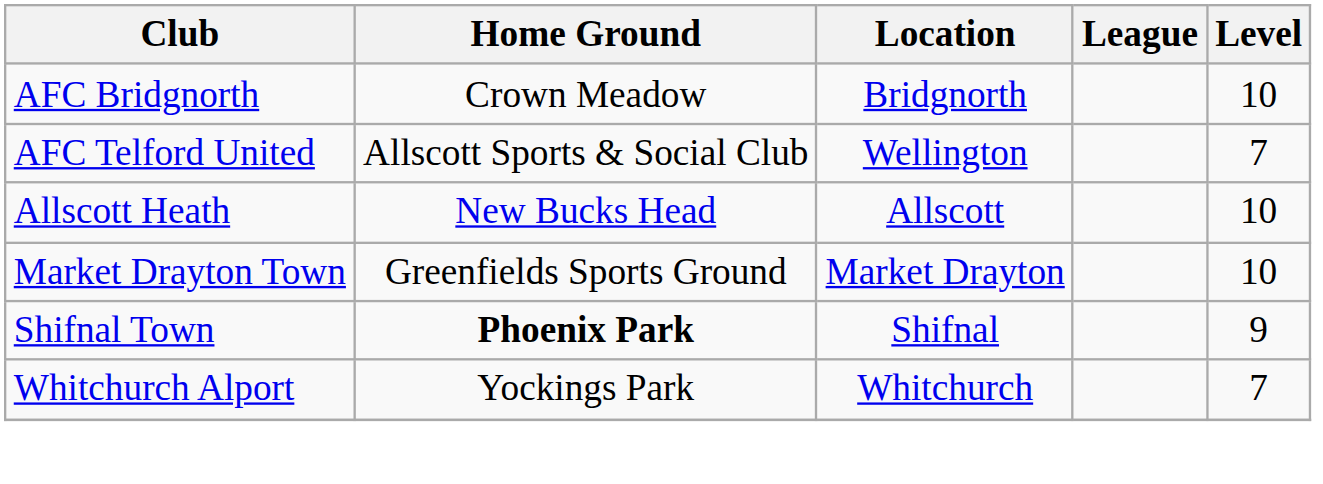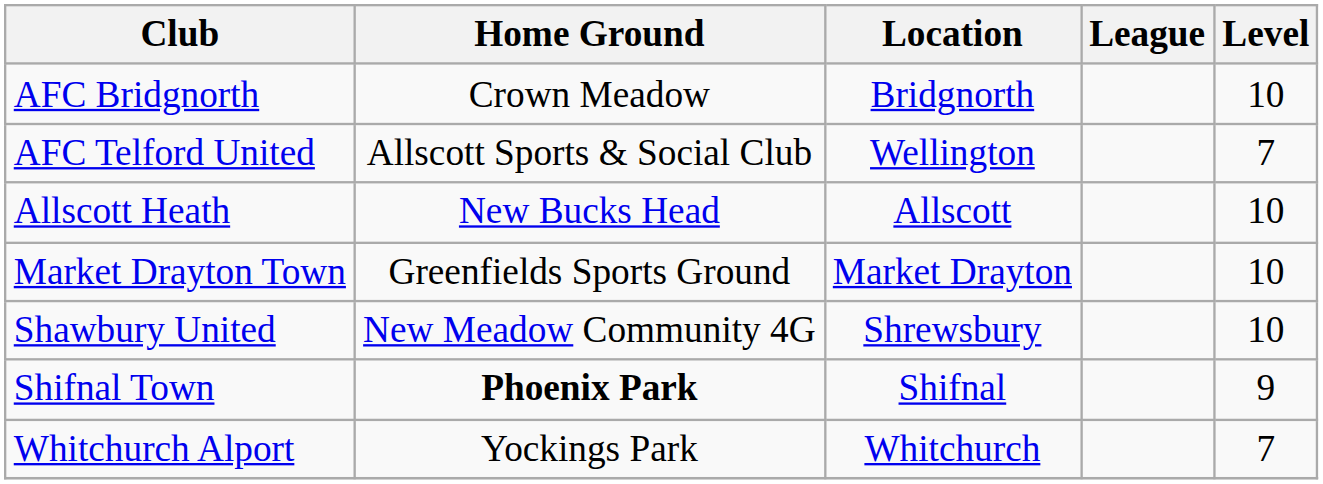 <table class="wikitable sortable" border="1" style="text-align:center;">
 <tr>
 <th>Club<br></th>
 <th>Home Ground</th>
 <th>Location</th>
 <th>League</th>
 <th>Level</th>
 </tr>
 <tr>
 <td style="text-align:left;"><a href='#'>AFC Bridgnorth</a></td>
 <td>Crown Meadow</td>
 <td><a href='#'>Bridgnorth</a></td>
 <td></td>
 <td>10</td>
 </tr>
 <tr>
 <td style="text-align:left;"><a href='#'>AFC Telford United</a></td>
 <td>Allscott Sports & Social Club</td>
 <td><a href='#'>Wellington</a></td>
 <td></td>
 <td>7</td>
 </tr>
 <tr>
 <td style="text-align:left;"><a href='#'>Allscott Heath</a></td>
 <td><a href='#'>New Bucks Head</a></td>
 <td><a href='#'>Allscott</a></td>
 <td></td>
 <td>10</td>
 </tr>
 <tr>
 <td style="text-align:left;"><a href='#'>Market Drayton Town</a></td>
 <td>Greenfields Sports Ground</td>
 <td><a href='#'>Market Drayton</a></td>
 <td></td>
 <td>10</td>
 </tr>
 <tr>
+<td style="text-align:left;"><a href='#'>Shawbury United</a></td>
+<td><a href='#'>New Meadow</a> Community 4G</td>
+<td><a href='#'>Shrewsbury</a></td>
+<td></td>
+<td>10</td>
+</tr>
+<tr>
 <td style="text-align:left;"><a href='#'>Shifnal Town</a></td>
 <td><strong>Phoenix Park</strong></td>
 <td><a href='#'>Shifnal</a></td>
 <td></td>
 <td>9</td>
 </tr>
 <tr>
 <td style="text-align:left;"><a href='#'>Whitchurch Alport</a></td>
 <td>Yockings Park</td>
 <td><a href='#'>Whitchurch</a></td>
 <td></td>
 <td>7</td>
 </tr>
 <tr>
 </tr>
 </table>
